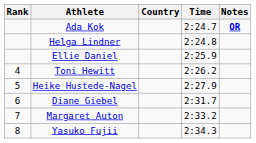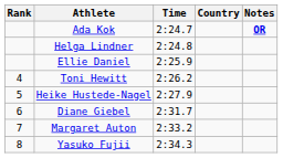 <table class="wikitable sortable" style="text-align:center">
 <tr>
 <th>Rank</th>
 <th>Athlete</th>
+<th>Time</th>
 <th>Country</th>
-<th>Time</th>
 <th>Notes</th>
 </tr>
 <tr>
 <td></td>
 <td><a href='#'>Ada Kok</a></td>
+<td>2:24.7</td>
 <td align=left></td>
-<td>2:24.7</td>
 <td><strong><a href='#'>OR</a></strong></td>
 </tr>
 <tr>
 <td></td>
 <td><a href='#'>Helga Lindner</a></td>
+<td>2:24.8</td>
 <td align=left></td>
-<td>2:24.8</td>
 <td><strong>  </strong></td>
 </tr>
 <tr>
 <td></td>
 <td><a href='#'>Ellie Daniel</a></td>
+<td>2:25.9</td>
 <td align=left></td>
-<td>2:25.9</td>
 <td><strong> </strong></td>
 </tr>
 <tr>
 <td>4</td>
 <td><a href='#'>Toni Hewitt</a></td>
+<td>2:26.2</td>
 <td align=left></td>
-<td>2:26.2</td>
 <td><strong> </strong></td>
 </tr>
 <tr>
 <td>5</td>
 <td><a href='#'>Heike Hustede-Nagel</a></td>
+<td>2:27.9</td>
 <td align=left></td>
-<td>2:27.9</td>
 <td><strong> </strong></td>
 </tr>
 <tr>
 <td>6</td>
 <td><a href='#'>Diane Giebel</a></td>
+<td>2:31.7</td>
 <td align=left></td>
-<td>2:31.7</td>
 <td><strong> </strong></td>
 </tr>
 <tr>
 <td>7</td>
 <td><a href='#'>Margaret Auton</a></td>
+<td>2:33.2</td>
 <td align=left></td>
-<td>2:33.2</td>
 <td><strong> </strong></td>
 </tr>
 <tr>
 <td>8</td>
 <td><a href='#'>Yasuko Fujii</a></td>
+<td>2:34.3</td>
 <td align=left></td>
-<td>2:34.3</td>
 <td><strong> </strong></td>
 </tr>
 </table>
